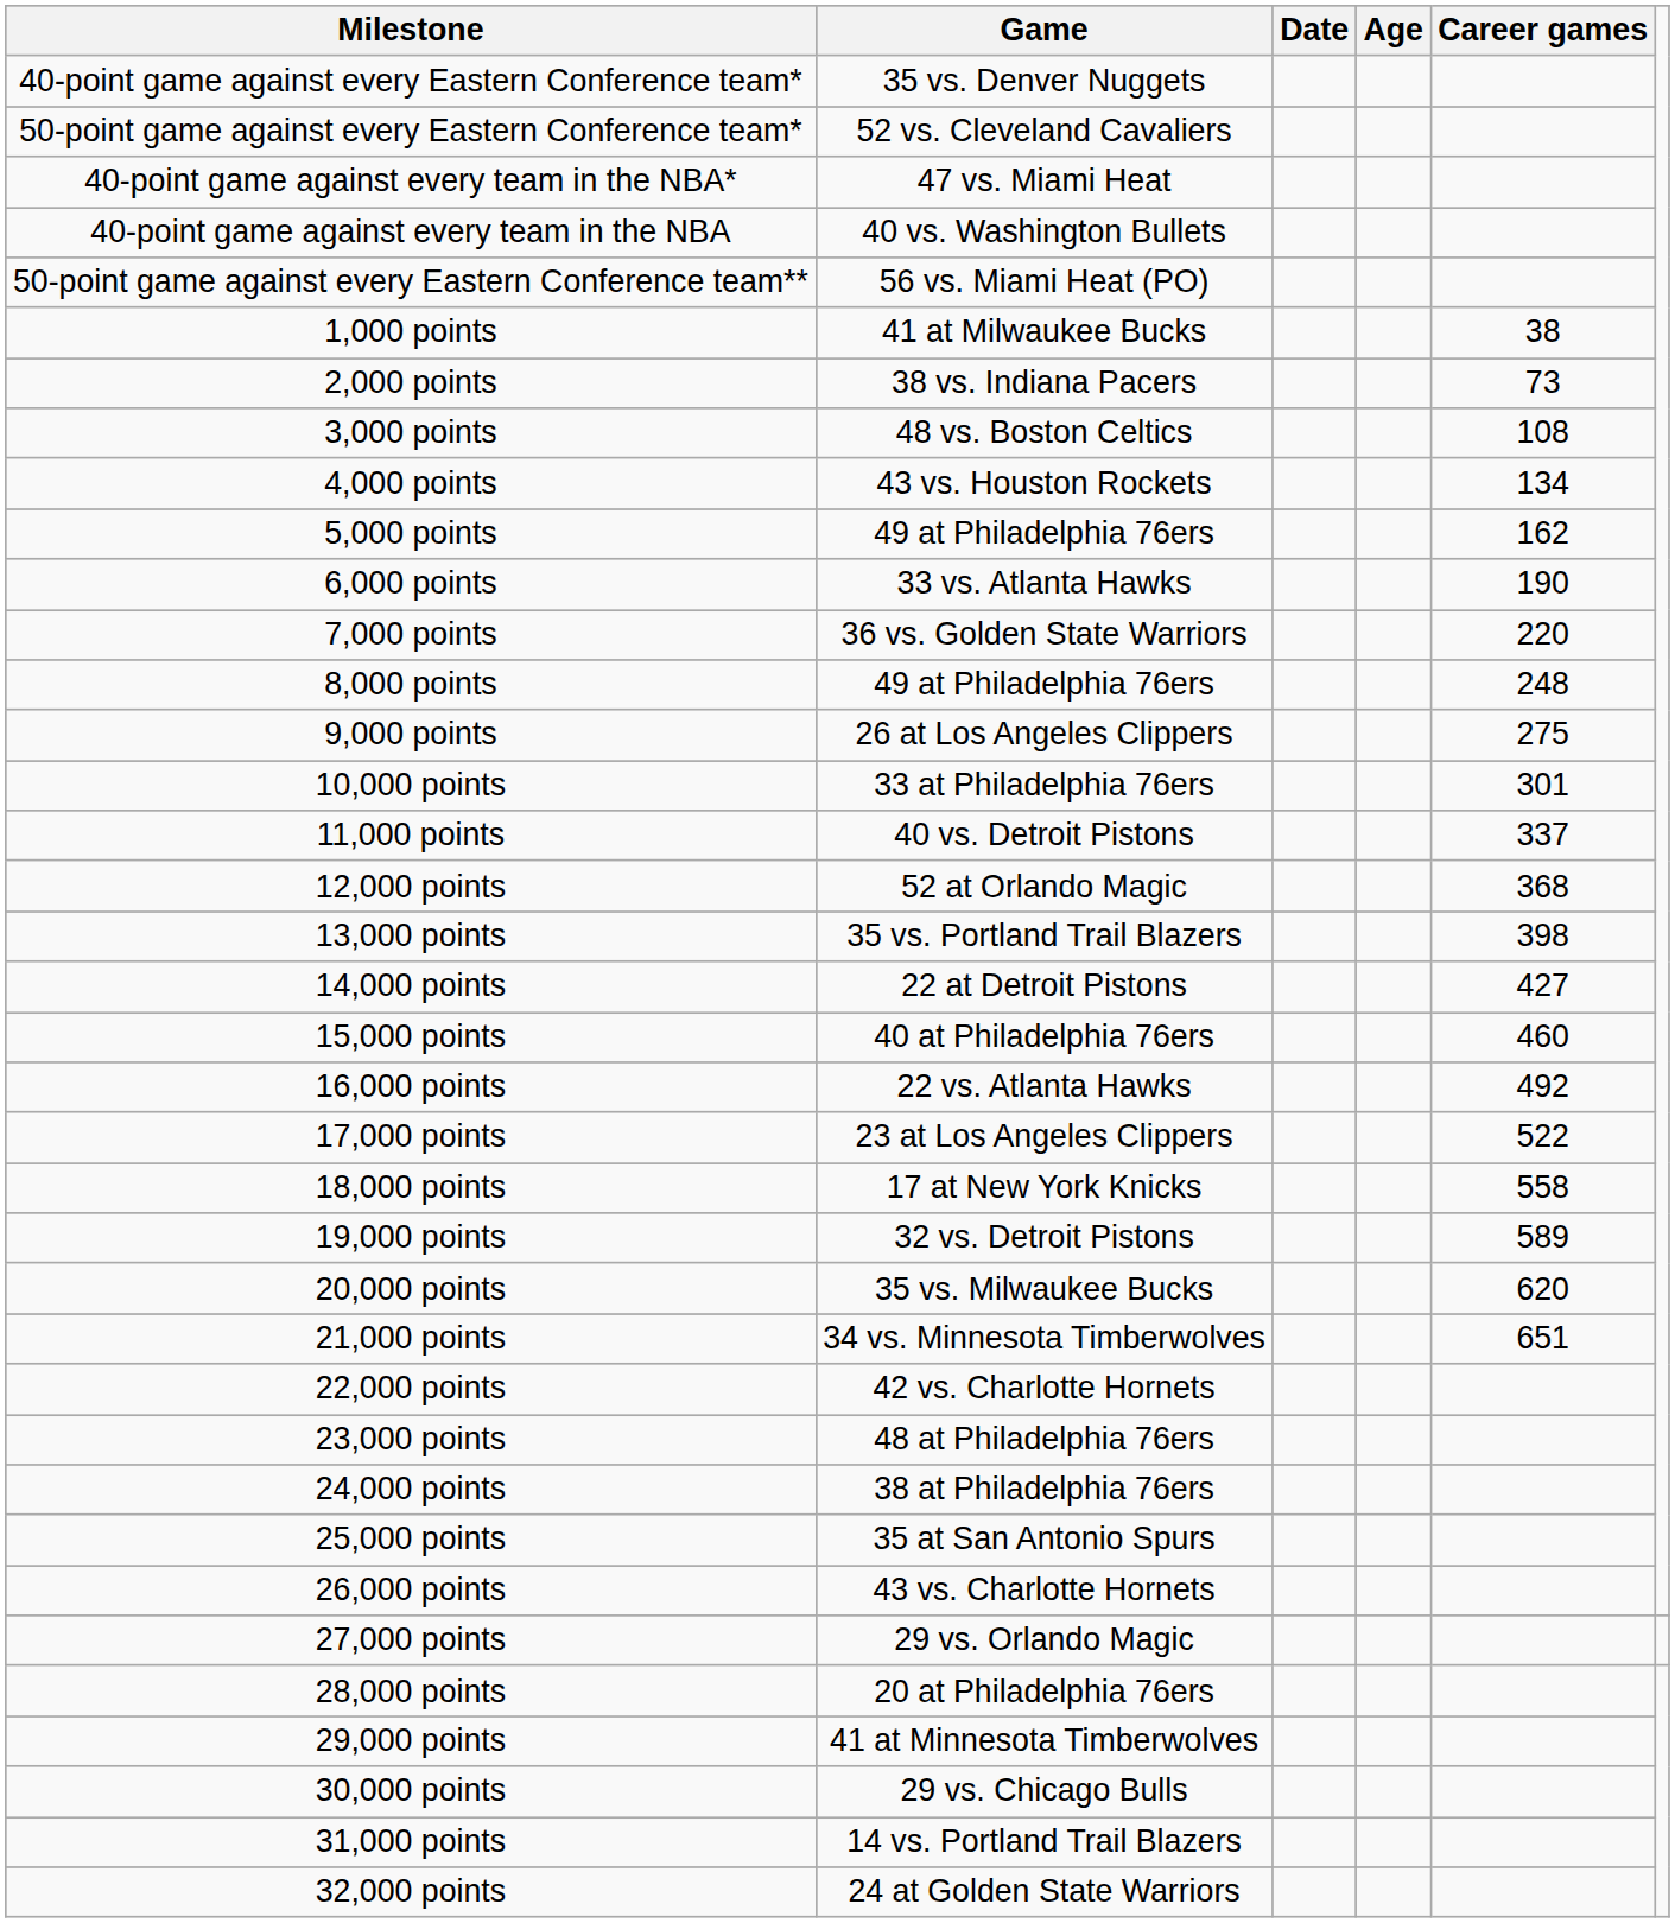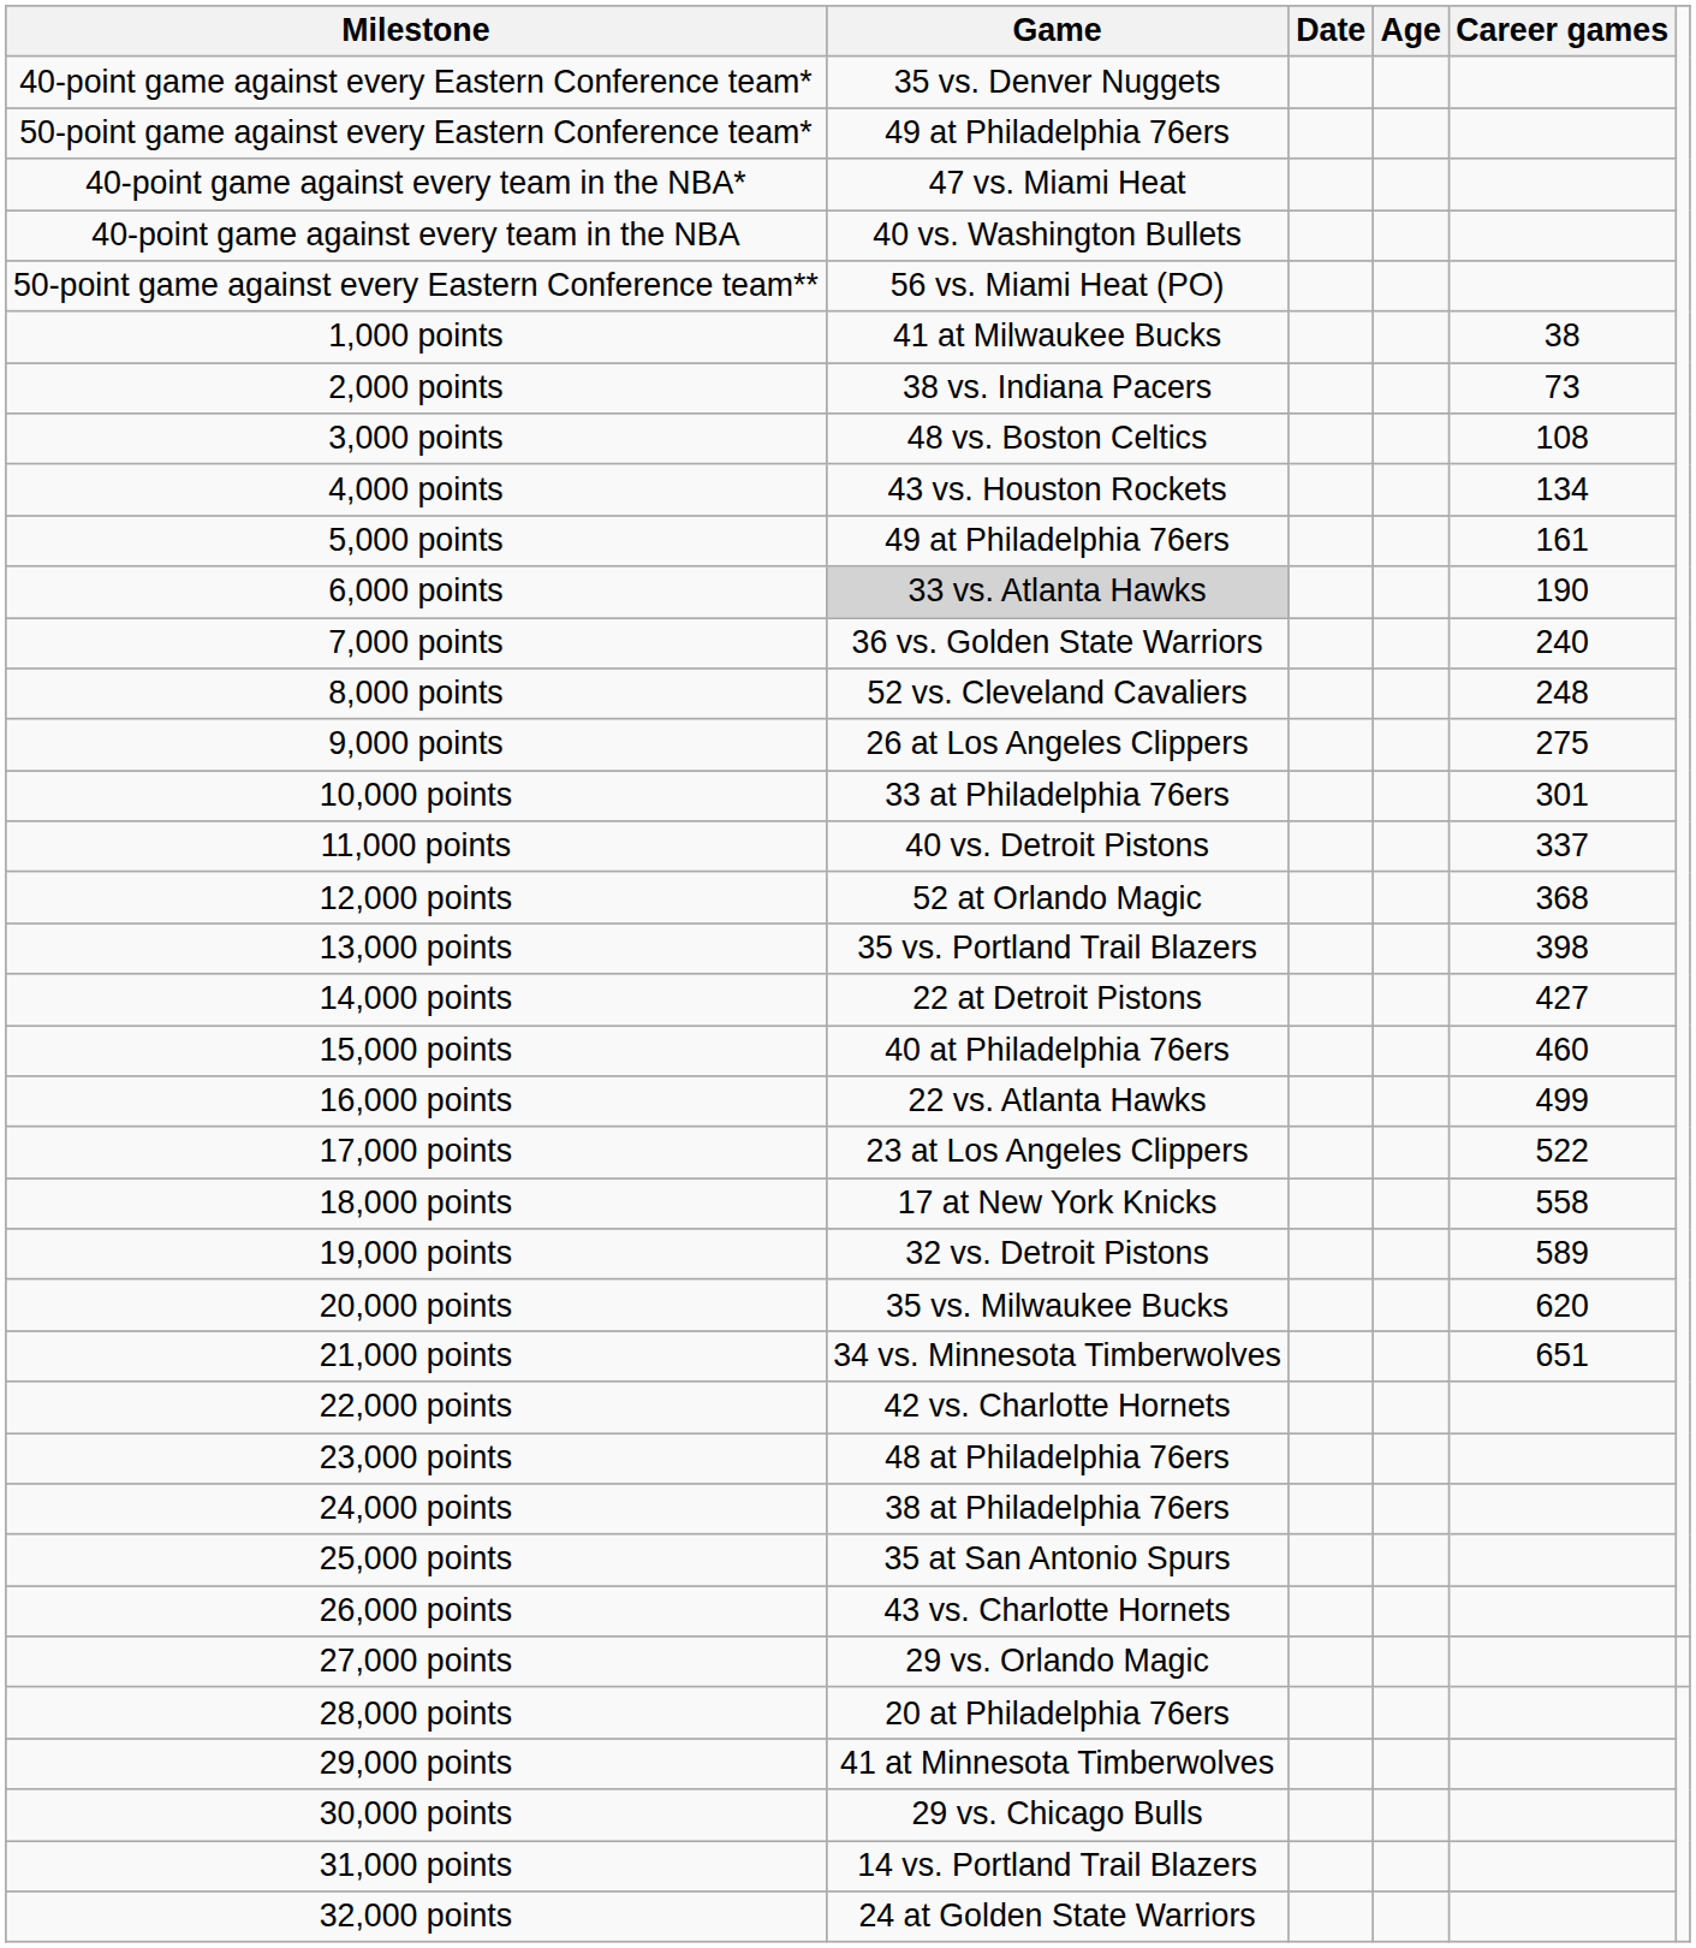 <table class="wikitable" style="text-align:center">
 <tr>
 <th>Milestone</th>
 <th>Game</th>
 <th>Date</th>
 <th>Age</th>
 <th>Career games</th>
 </tr>
 <tr>
 <td>40-point game against every Eastern Conference team*</td>
 <td>35 vs. Denver Nuggets</td>
 <td></td>
 <td></td>
 <td></td>
 </tr>
 <tr>
 <td>50-point game against every Eastern Conference team*</td>
-<td>52 vs. Cleveland Cavaliers</td>
+<td>49 at Philadelphia 76ers</td>
 <td></td>
 <td></td>
 <td></td>
 </tr>
 <tr>
 <td>40-point game against every team in the NBA*</td>
 <td>47 vs. Miami Heat</td>
 <td></td>
 <td></td>
 <td></td>
 </tr>
 <tr>
 <td>40-point game against every team in the NBA</td>
 <td>40 vs. Washington Bullets</td>
 <td></td>
 <td></td>
 <td></td>
 </tr>
 <tr>
 <td>50-point game against every Eastern Conference team**</td>
 <td>56 vs. Miami Heat (PO)</td>
 <td></td>
 <td></td>
 <td></td>
 </tr>
 <tr>
 <td>1,000 points</td>
 <td>41 at Milwaukee Bucks</td>
 <td></td>
 <td></td>
 <td>38</td>
 </tr>
 <tr>
 <td>2,000 points</td>
 <td>38 vs. Indiana Pacers</td>
 <td></td>
 <td></td>
 <td>73</td>
 </tr>
 <tr>
 <td>3,000 points</td>
 <td>48 vs. Boston Celtics</td>
 <td></td>
 <td></td>
 <td>108</td>
 </tr>
 <tr>
 <td>4,000 points</td>
 <td>43 vs. Houston Rockets</td>
 <td></td>
 <td></td>
 <td>134</td>
 </tr>
 <tr>
 <td>5,000 points</td>
 <td>49 at Philadelphia 76ers</td>
 <td></td>
 <td></td>
-<td>162</td>
+<td>161</td>
 </tr>
 <tr>
 <td>6,000 points</td>
-<td>33 vs. Atlanta Hawks</td>
+<td style="background: lightgrey;">33 vs. Atlanta Hawks</td>
 <td></td>
 <td></td>
 <td>190</td>
 </tr>
 <tr>
 <td>7,000 points</td>
 <td>36 vs. Golden State Warriors</td>
 <td></td>
 <td></td>
-<td>220</td>
+<td>240</td>
 </tr>
 <tr>
 <td>8,000 points</td>
-<td>49 at Philadelphia 76ers</td>
+<td>52 vs. Cleveland Cavaliers</td>
 <td></td>
 <td></td>
 <td>248</td>
 </tr>
 <tr>
 <td>9,000 points</td>
 <td>26 at Los Angeles Clippers</td>
 <td></td>
 <td></td>
 <td>275</td>
 </tr>
 <tr>
 <td>10,000 points</td>
 <td>33 at Philadelphia 76ers</td>
 <td></td>
 <td></td>
 <td>301</td>
 </tr>
 <tr>
 <td>11,000 points</td>
 <td>40 vs. Detroit Pistons</td>
 <td></td>
 <td></td>
 <td>337</td>
 </tr>
 <tr>
 <td>12,000 points</td>
 <td>52 at Orlando Magic</td>
 <td></td>
 <td></td>
 <td>368</td>
 </tr>
 <tr>
 <td>13,000 points</td>
 <td>35 vs. Portland Trail Blazers</td>
 <td></td>
 <td></td>
 <td>398</td>
 </tr>
 <tr>
 <td>14,000 points</td>
 <td>22 at Detroit Pistons</td>
 <td></td>
 <td></td>
 <td>427</td>
 </tr>
 <tr>
 <td>15,000 points</td>
 <td>40 at Philadelphia 76ers</td>
 <td></td>
 <td></td>
 <td>460</td>
 </tr>
 <tr>
 <td>16,000 points</td>
 <td>22 vs. Atlanta Hawks</td>
 <td></td>
 <td></td>
-<td>492</td>
+<td>499</td>
 </tr>
 <tr>
 <td>17,000 points</td>
 <td>23 at Los Angeles Clippers</td>
 <td></td>
 <td></td>
 <td>522</td>
 </tr>
 <tr>
 <td>18,000 points</td>
 <td>17 at New York Knicks</td>
 <td></td>
 <td></td>
 <td>558</td>
 </tr>
 <tr>
 <td>19,000 points</td>
 <td>32 vs. Detroit Pistons</td>
 <td></td>
 <td></td>
 <td>589</td>
 </tr>
 <tr>
 <td>20,000 points</td>
 <td>35 vs. Milwaukee Bucks</td>
 <td></td>
 <td></td>
 <td>620</td>
 </tr>
 <tr>
 <td>21,000 points</td>
 <td>34 vs. Minnesota Timberwolves</td>
 <td></td>
 <td></td>
 <td>651</td>
 </tr>
 <tr>
 <td>22,000 points</td>
 <td>42 vs. Charlotte Hornets</td>
 <td></td>
 <td></td>
 <td></td>
 </tr>
 <tr>
 <td>23,000 points</td>
 <td>48 at Philadelphia 76ers</td>
 <td></td>
 <td></td>
 <td></td>
 </tr>
 <tr>
 <td>24,000 points</td>
 <td>38 at Philadelphia 76ers</td>
 <td></td>
 <td></td>
 <td></td>
 </tr>
 <tr>
 <td>25,000 points</td>
 <td>35 at San Antonio Spurs</td>
 <td></td>
 <td></td>
 <td></td>
 </tr>
 <tr>
 <td>26,000 points</td>
 <td>43 vs. Charlotte Hornets</td>
 <td></td>
 <td></td>
 <td></td>
 </tr>
 <tr>
 <td>27,000 points</td>
 <td>29 vs. Orlando Magic</td>
 <td></td>
 <td></td>
 <td></td>
 <td></td>
 </tr>
 <tr>
 <td>28,000 points</td>
 <td>20 at Philadelphia 76ers</td>
 <td></td>
 <td></td>
 <td></td>
 </tr>
 <tr>
 <td>29,000 points</td>
 <td>41 at Minnesota Timberwolves</td>
 <td></td>
 <td></td>
 <td></td>
 </tr>
 <tr>
 <td>30,000 points</td>
 <td>29 vs. Chicago Bulls</td>
 <td></td>
 <td></td>
 <td></td>
 </tr>
 <tr>
 <td>31,000 points</td>
 <td>14 vs. Portland Trail Blazers</td>
 <td></td>
 <td></td>
 <td></td>
 </tr>
 <tr>
 <td>32,000 points</td>
 <td>24 at Golden State Warriors</td>
 <td></td>
 <td></td>
 <td></td>
 </tr>
 </table>
